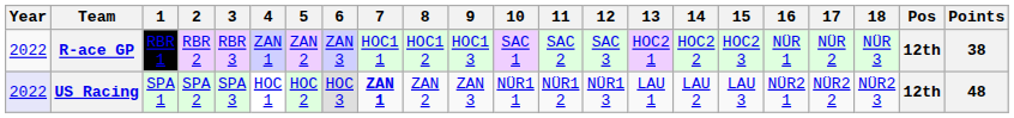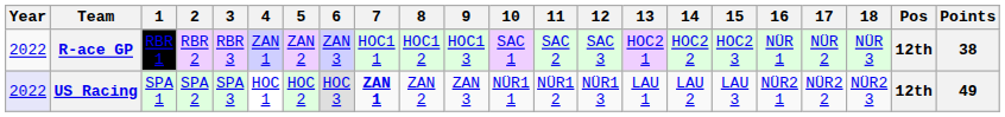 <table class="wikitable" style="text-align:center; font-size:85%">
 <tr>
 <th>Year</th>
 <th>Team</th>
 <th>1</th>
 <th>2</th>
 <th>3</th>
 <th>4</th>
 <th>5</th>
 <th>6</th>
 <th>7</th>
 <th>8</th>
 <th>9</th>
 <th>10</th>
 <th>11</th>
 <th>12</th>
 <th>13</th>
 <th>14</th>
 <th>15</th>
 <th>16</th>
 <th>17</th>
 <th>18</th>
 <th>Pos</th>
 <th>Points</th>
 </tr>
 <tr>
 <td><a href='#'>2022</a></td>
 <th nowrap><a href='#'>R-ace GP</a></th>
 <td style="background:#000000;color:white"><a href='#'><span>RBR<br>1</span></a><br></td>
 <td style="background:#EFCFFF;"><a href='#'>RBR<br>2</a><br></td>
 <td style="background:#EFCFFF;"><a href='#'>RBR<br>3</a><br></td>
 <td style="background:#CFCFFF;"><a href='#'>ZAN<br>1</a><br></td>
 <td style="background:#EFCFFF;"><a href='#'>ZAN<br>2</a><br></td>
 <td style="background:#CFCFFF;"><a href='#'>ZAN<br>3</a><br></td>
 <td style="background:#DFFFDF;"><a href='#'>HOC1<br>1</a><br></td>
 <td style="background:#DFFFDF;"><a href='#'>HOC1<br>2</a><br></td>
 <td style="background:#DFFFDF;"><a href='#'>HOC1<br>3</a><br></td>
 <td style="background:#EFCFFF;"><a href='#'>SAC<br>1</a><br></td>
 <td style="background:#DFFFDF;"><a href='#'>SAC<br>2</a><br></td>
 <td style="background:#DFFFDF;"><a href='#'>SAC<br>3</a><br></td>
 <td style="background:#EFCFFF;"><a href='#'>HOC2<br>1</a><br></td>
 <td style="background:#DFFFDF;"><a href='#'>HOC2<br>2</a><br></td>
 <td style="background:#DFFFDF;"><a href='#'>HOC2<br>3</a><br></td>
 <td style="background:#DFFFDF;"><a href='#'>NÜR<br>1</a><br></td>
 <td style="background:#DFFFDF;"><a href='#'>NÜR<br>2</a><br></td>
 <td style="background:#DFFFDF;"><a href='#'>NÜR<br>3</a><br></td>
 <th>12th</th>
 <th>38</th>
 </tr>
 <tr>
 <td style="background: lavender;"><a href='#'>2022</a></td>
 <th nowrap><a href='#'>US Racing</a></th>
 <td style="background:#DFFFDF;"><a href='#'>SPA<br>1</a><br></td>
 <td style="background:#DFFFDF;"><a href='#'>SPA<br>2</a><br></td>
 <td style="background:#DFFFDF;"><a href='#'>SPA<br>3</a><br></td>
 <td style="background:#FFFFFF;"><a href='#'>HOC<br>1</a><br></td>
 <td style="background:#DFFFDF;"><a href='#'>HOC<br>2</a><br></td>
 <td style="background:#DFDFDF;"><a href='#'>HOC<br>3</a><br></td>
 <td style="background:#;"><strong><a href='#'>ZAN<br>1</a></strong></td>
 <td style="background:#;"><a href='#'>ZAN<br>2</a></td>
 <td style="background:#;"><a href='#'>ZAN<br>3</a></td>
 <td style="background:#;"><a href='#'>NÜR1<br>1</a></td>
 <td style="background:#;"><a href='#'>NÜR1<br>2</a></td>
 <td style="background:#;"><a href='#'>NÜR1<br>3</a></td>
 <td style="background:#;"><a href='#'>LAU<br>1</a></td>
 <td style="background:#;"><a href='#'>LAU<br>2</a></td>
 <td style="background:#;"><a href='#'>LAU<br>3</a></td>
 <td style="background:#;"><a href='#'>NÜR2<br>1</a></td>
 <td style="background:#;"><a href='#'>NÜR2<br>2</a></td>
 <td style="background:#;"><a href='#'>NÜR2<br>3</a></td>
 <th>12th</th>
-<th>48</th>
+<th>49</th>
 </tr>
 </table>
